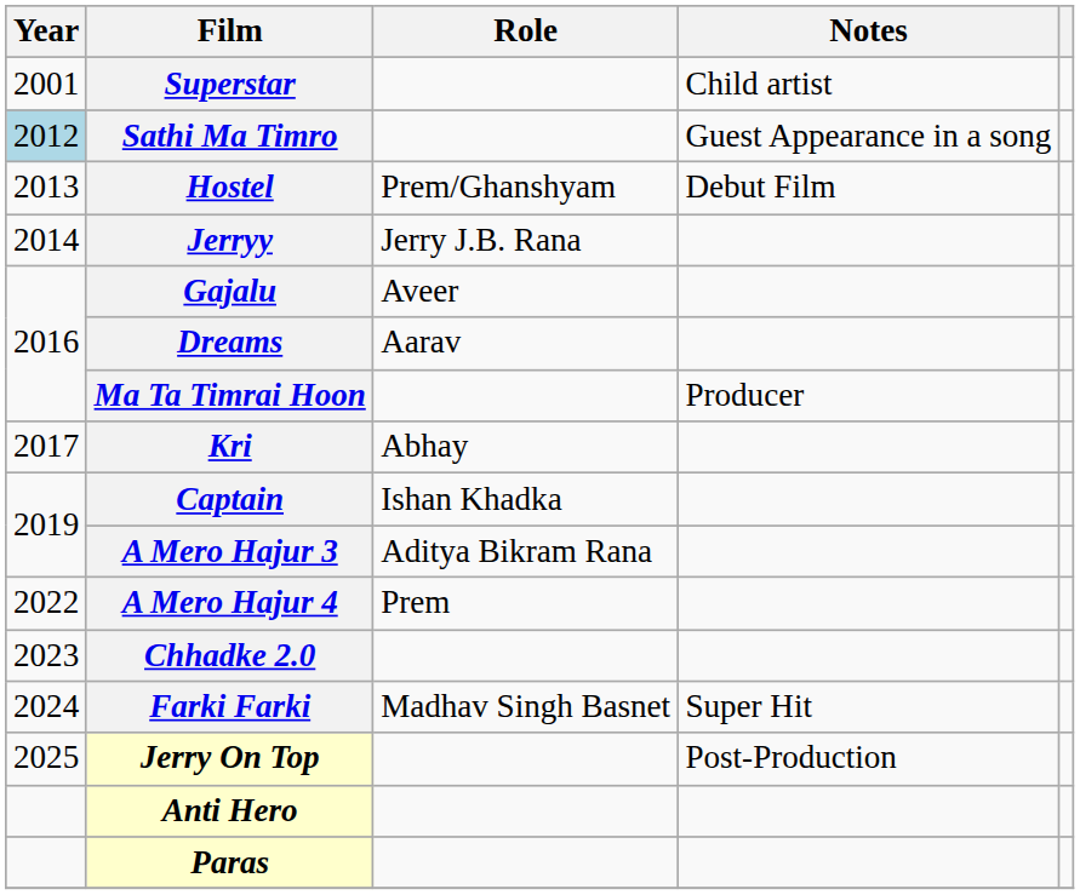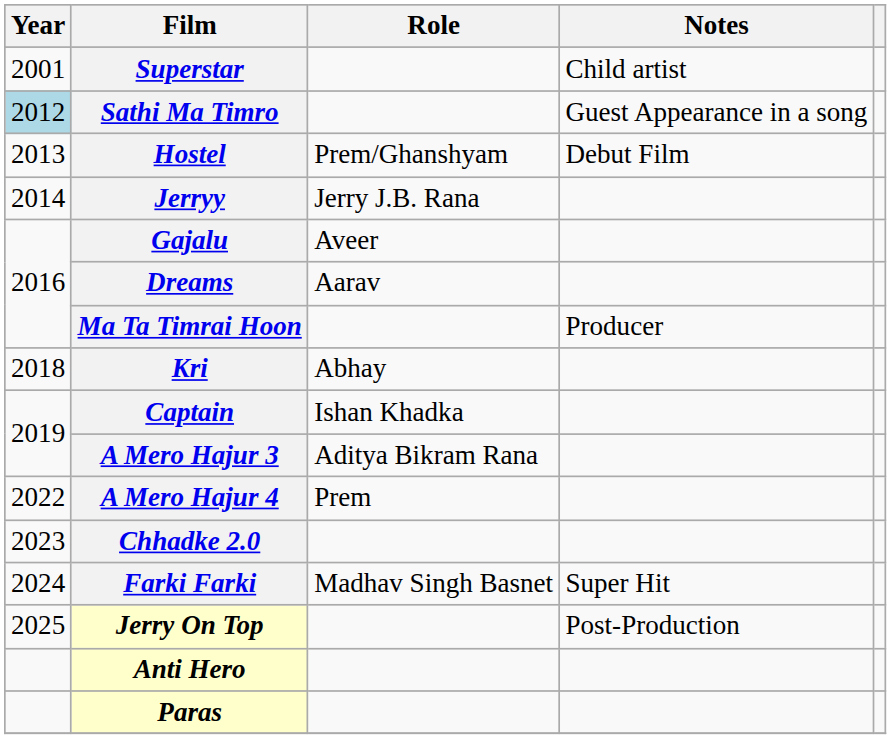 <table class="wikitable plainrowheaders sortable" style="text-align:left;">
 <tr>
 <th>Year</th>
 <th>Film</th>
 <th>Role</th>
 <th scope="col" class="unsortable">Notes</th>
 <th scope="col" class="unsortable"></th>
 </tr>
 <tr>
 <td>2001</td>
 <th scope="row"><em><a href='#'>Superstar</a></em></th>
 <td></td>
 <td>Child artist</td>
 <td></td>
 </tr>
 <tr>
 <td style="background: lightblue;">2012</td>
 <th scope="row"><em><a href='#'>Sathi Ma Timro</a></em></th>
 <td></td>
 <td>Guest Appearance in a song</td>
 <td></td>
 </tr>
 <tr>
 <td>2013</td>
 <th scope="row"><em><a href='#'>Hostel</a></em></th>
 <td>Prem/Ghanshyam</td>
 <td>Debut Film</td>
 <td></td>
 </tr>
 <tr>
 <td>2014</td>
 <th scope="row"><em><a href='#'>Jerryy</a></em></th>
 <td>Jerry J.B. Rana</td>
 <td></td>
 <td></td>
 </tr>
 <tr>
 <td rowspan="3">2016</td>
 <th scope="row"><em><a href='#'>Gajalu</a></em></th>
 <td>Aveer</td>
 <td></td>
 <td></td>
 </tr>
 <tr>
 <th scope="row"><em><a href='#'>Dreams</a></em></th>
 <td>Aarav</td>
 <td></td>
 <td></td>
 </tr>
 <tr>
 <th scope="row"><em><a href='#'>Ma Ta Timrai Hoon</a></em></th>
 <td></td>
 <td>Producer</td>
 <td></td>
 </tr>
 <tr>
-<td>2017</td>
+<td>2018</td>
 <th scope="row"><em><a href='#'>Kri</a></em></th>
 <td>Abhay</td>
 <td></td>
 <td></td>
 </tr>
 <tr>
 <td rowspan="2">2019</td>
 <th scope="row"><em><a href='#'>Captain</a></em></th>
 <td>Ishan Khadka</td>
 <td></td>
 <td></td>
 </tr>
 <tr>
 <th scope="row"><em><a href='#'>A Mero Hajur 3</a></em></th>
 <td>Aditya Bikram Rana</td>
 <td></td>
 <td></td>
 </tr>
 <tr>
 <td>2022</td>
 <th scope="row"><em><a href='#'>A Mero Hajur 4</a></em></th>
 <td>Prem</td>
 <td></td>
 <td></td>
 </tr>
 <tr>
 <td>2023</td>
 <th scope="row"><em><a href='#'>Chhadke 2.0</a></em></th>
 <td></td>
 <td></td>
 <td></td>
 </tr>
 <tr>
 <td>2024</td>
 <th scope="row"><em><a href='#'>Farki Farki</a></em></th>
 <td>Madhav Singh Basnet</td>
 <td>Super Hit</td>
 <td></td>
 </tr>
 <tr>
 <td>2025</td>
 <th scope="row" style="background:#ffc;"><em>Jerry On Top</em> </th>
 <td></td>
 <td>Post-Production</td>
 </tr>
 <tr>
 <td></td>
 <th scope="row" style="background:#ffc;"><em>Anti Hero</em></th>
 <td></td>
 <td></td>
 <td></td>
 </tr>
 <tr>
 <td></td>
 <th scope="row" style="background:#ffc;"><em>Paras</em></th>
 <td></td>
 <td></td>
 <td></td>
 </tr>
 <tr>
 </tr>
 </table>
